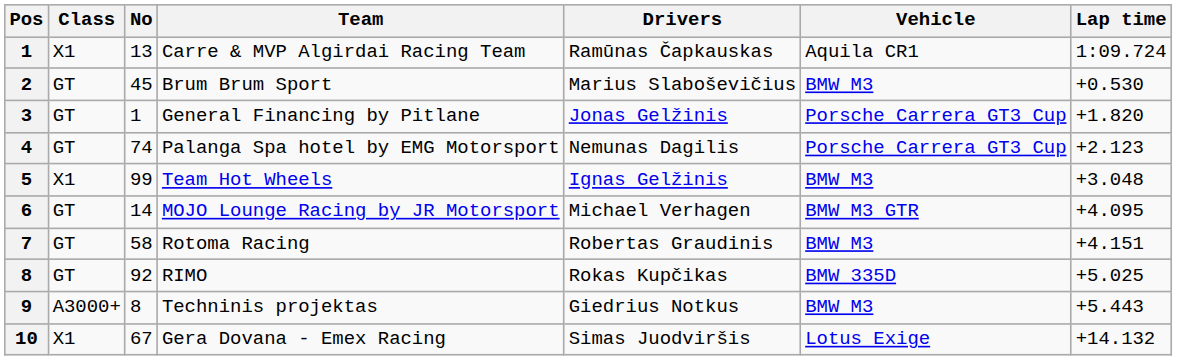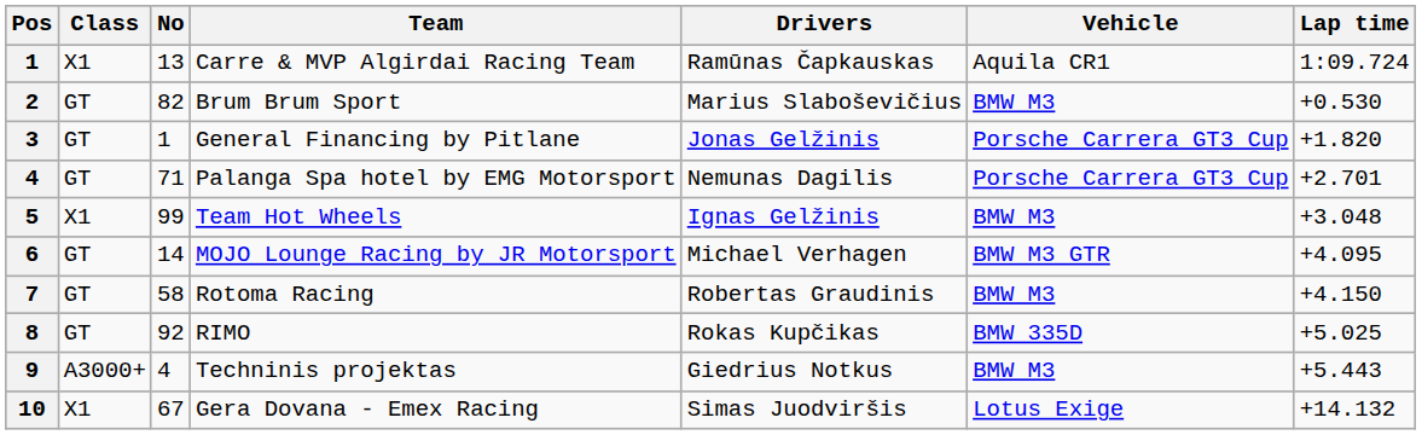 <table class="wikitable sortable" style="font-size: 90%">
 <tr>
 <th>Pos</th>
 <th>Class</th>
 <th>No</th>
 <th>Team</th>
 <th scope="col" class="unsortable">Drivers</th>
 <th>Vehicle</th>
 <th>Lap time</th>
 </tr>
 <tr>
 <th data-sort-value="P002">1</th>
 <td data-sort-value="SP9 GT3 P002">X1</td>
 <td>13</td>
 <td>Carre & MVP Algirdai Racing Team</td>
 <td> Ramūnas Čapkauskas</td>
 <td>Aquila CR1</td>
 <td>1:09.724</td>
 </tr>
 <tr>
 <th data-sort-value="P002">2</th>
 <td data-sort-value="SP9 GT3 P002">GT</td>
-<td>45</td>
+<td>82</td>
 <td>Brum Brum Sport</td>
 <td> Marius Slaboševičius</td>
 <td><a href='#'>BMW M3</a></td>
 <td>+0.530</td>
 </tr>
 <tr>
 <th data-sort-value="P002">3</th>
 <td data-sort-value="SP9 GT3 P002">GT</td>
 <td>1</td>
 <td>General Financing by Pitlane</td>
 <td> <a href='#'>Jonas Gelžinis</a></td>
 <td><a href='#'>Porsche Carrera GT3 Cup</a></td>
 <td>+1.820</td>
 </tr>
 <tr>
 <th data-sort-value="P001">4</th>
 <td data-sort-value="SP9 GT3 P002">GT</td>
-<td>74</td>
+<td>71</td>
 <td>Palanga Spa hotel by EMG Motorsport</td>
 <td> Nemunas Dagilis</td>
 <td><a href='#'>Porsche Carrera GT3 Cup</a></td>
-<td>+2.123</td>
+<td>+2.701</td>
 </tr>
 <tr>
 <th data-sort-value="P002">5</th>
 <td data-sort-value="SP9 GT3 P002">X1</td>
 <td>99</td>
 <td><a href='#'>Team Hot Wheels</a></td>
 <td> <a href='#'>Ignas Gelžinis</a></td>
 <td><a href='#'>BMW M3</a></td>
 <td>+3.048</td>
 </tr>
 <tr>
 <th data-sort-value="P002">6</th>
 <td data-sort-value="SP9 GT3 P002">GT</td>
 <td>14</td>
 <td><a href='#'>MOJO Lounge Racing by JR Motorsport</a></td>
 <td> Michael Verhagen</td>
 <td><a href='#'>BMW M3 GTR</a></td>
 <td>+4.095</td>
 </tr>
 <tr>
 <th data-sort-value="P002">7</th>
 <td data-sort-value="SP9 GT3 P002">GT</td>
 <td>58</td>
 <td>Rotoma Racing</td>
 <td> Robertas Graudinis</td>
 <td><a href='#'>BMW M3</a></td>
-<td>+4.151</td>
+<td>+4.150</td>
 </tr>
 <tr>
 <th data-sort-value="P002">8</th>
 <td data-sort-value="SP9 GT3 P002">GT</td>
 <td>92</td>
 <td>RIMO</td>
 <td> Rokas Kupčikas</td>
 <td><a href='#'>BMW 335D</a></td>
 <td>+5.025</td>
 </tr>
 <tr>
 <th data-sort-value="P002">9</th>
 <td data-sort-value="SP9 GT3 P001">A3000+</td>
-<td>8</td>
+<td>4</td>
 <td>Techninis projektas</td>
 <td> Giedrius Notkus</td>
 <td><a href='#'>BMW M3</a></td>
 <td>+5.443</td>
 </tr>
 <tr>
 <th data-sort-value="P002">10</th>
 <td data-sort-value="SP9 GT3 P002">X1</td>
 <td>67</td>
 <td>Gera Dovana - Emex Racing</td>
 <td> Simas Juodviršis</td>
 <td><a href='#'>Lotus Exige</a></td>
 <td>+14.132</td>
 </tr>
 </table>
